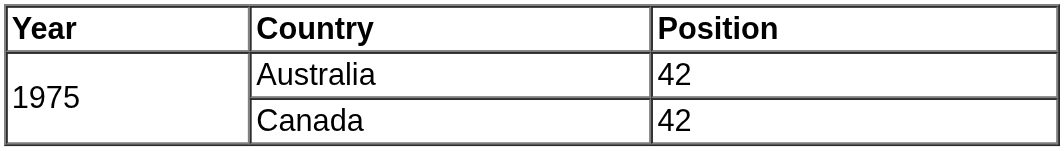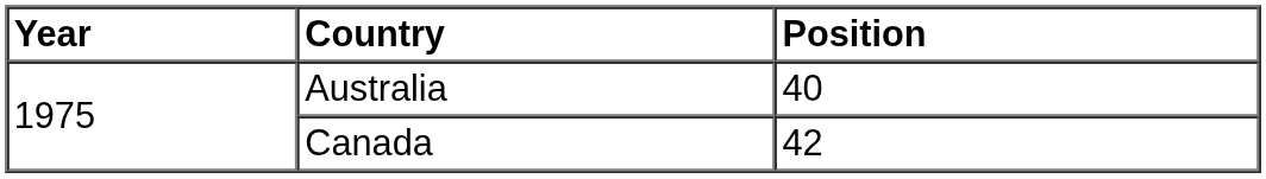 <table border="1" cellspacing="0" cellpadding="2" style="width:550px;">
 <tr>
 <th align="left">Year</th>
 <th align="left">Country</th>
 <th align="left">Position</th>
 </tr>
 <tr>
 <td align="left" rowspan="2">1975</td>
 <td align="left">Australia</td>
-<td align="left">42</td>
+<td align="left">40</td>
 </tr>
 <tr>
 <td align="left">Canada</td>
 <td align="left">42</td>
 </tr>
 </table>
